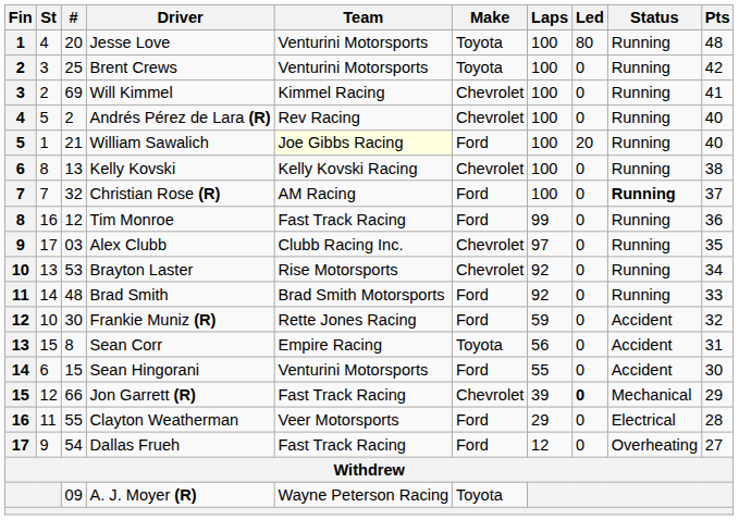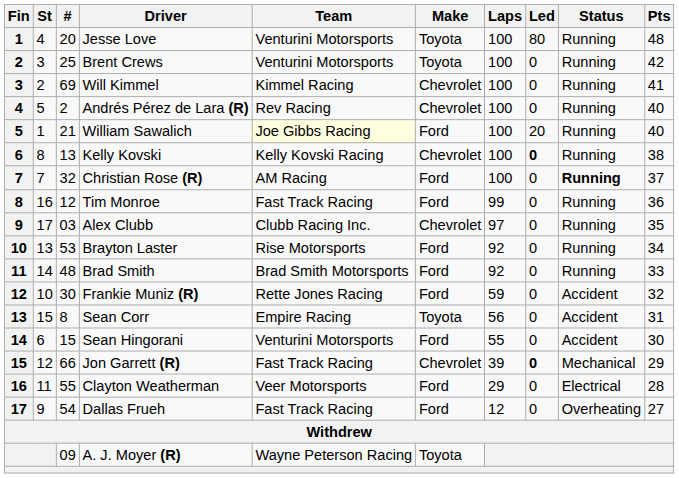 <table class="wikitable" style="font-size:95%">
 <tr>
 <th>Fin</th>
 <th>St</th>
 <th>#</th>
 <th>Driver</th>
 <th>Team</th>
 <th>Make</th>
 <th>Laps</th>
 <th>Led</th>
 <th>Status</th>
 <th>Pts</th>
 </tr>
 <tr>
 <th>1</th>
 <td>4</td>
 <td>20</td>
 <td>Jesse Love</td>
 <td>Venturini Motorsports</td>
 <td>Toyota</td>
 <td>100</td>
 <td>80</td>
 <td>Running</td>
 <td>48</td>
 </tr>
 <tr>
 <th>2</th>
 <td>3</td>
 <td>25</td>
 <td>Brent Crews</td>
 <td>Venturini Motorsports</td>
 <td>Toyota</td>
 <td>100</td>
 <td>0</td>
 <td>Running</td>
 <td>42</td>
 </tr>
 <tr>
 <th>3</th>
 <td>2</td>
 <td>69</td>
 <td>Will Kimmel</td>
 <td>Kimmel Racing</td>
 <td>Chevrolet</td>
 <td>100</td>
 <td>0</td>
 <td>Running</td>
 <td>41</td>
 </tr>
 <tr>
 <th>4</th>
 <td>5</td>
 <td>2</td>
 <td>Andrés Pérez de Lara <strong>(R)</strong></td>
 <td>Rev Racing</td>
 <td>Chevrolet</td>
 <td>100</td>
 <td>0</td>
 <td>Running</td>
 <td>40</td>
 </tr>
 <tr>
 <th>5</th>
 <td>1</td>
 <td>21</td>
 <td>William Sawalich</td>
 <td style="background: lightyellow;">Joe Gibbs Racing</td>
 <td>Ford</td>
 <td>100</td>
 <td>20</td>
 <td>Running</td>
 <td>40</td>
 </tr>
 <tr>
 <th>6</th>
 <td>8</td>
 <td>13</td>
 <td>Kelly Kovski</td>
 <td>Kelly Kovski Racing</td>
 <td>Chevrolet</td>
 <td>100</td>
-<td>0</td>
+<td><strong>0</strong></td>
 <td>Running</td>
 <td>38</td>
 </tr>
 <tr>
 <th>7</th>
 <td>7</td>
 <td>32</td>
 <td>Christian Rose <strong>(R)</strong></td>
 <td>AM Racing</td>
 <td>Ford</td>
 <td>100</td>
 <td>0</td>
 <td><strong>Running</strong></td>
 <td>37</td>
 </tr>
 <tr>
 <th>8</th>
 <td>16</td>
 <td>12</td>
 <td>Tim Monroe</td>
 <td>Fast Track Racing</td>
 <td>Ford</td>
 <td>99</td>
 <td>0</td>
 <td>Running</td>
 <td>36</td>
 </tr>
 <tr>
 <th>9</th>
 <td>17</td>
 <td>03</td>
 <td>Alex Clubb</td>
 <td>Clubb Racing Inc.</td>
 <td>Chevrolet</td>
 <td>97</td>
 <td>0</td>
 <td>Running</td>
 <td>35</td>
 </tr>
 <tr>
 <th>10</th>
 <td>13</td>
 <td>53</td>
 <td>Brayton Laster</td>
 <td>Rise Motorsports</td>
-<td>Chevrolet</td>
+<td>Ford</td>
 <td>92</td>
 <td>0</td>
 <td>Running</td>
 <td>34</td>
 </tr>
 <tr>
 <th>11</th>
 <td>14</td>
 <td>48</td>
 <td>Brad Smith</td>
 <td>Brad Smith Motorsports</td>
 <td>Ford</td>
 <td>92</td>
 <td>0</td>
 <td>Running</td>
 <td>33</td>
 </tr>
 <tr>
 <th>12</th>
 <td>10</td>
 <td>30</td>
 <td>Frankie Muniz <strong>(R)</strong></td>
 <td>Rette Jones Racing</td>
 <td>Ford</td>
 <td>59</td>
 <td>0</td>
 <td>Accident</td>
 <td>32</td>
 </tr>
 <tr>
 <th>13</th>
 <td>15</td>
 <td>8</td>
 <td>Sean Corr</td>
 <td>Empire Racing</td>
 <td>Toyota</td>
 <td>56</td>
 <td>0</td>
 <td>Accident</td>
 <td>31</td>
 </tr>
 <tr>
 <th>14</th>
 <td>6</td>
 <td>15</td>
 <td>Sean Hingorani</td>
 <td>Venturini Motorsports</td>
 <td>Ford</td>
 <td>55</td>
 <td>0</td>
 <td>Accident</td>
 <td>30</td>
 </tr>
 <tr>
 <th>15</th>
 <td>12</td>
 <td>66</td>
 <td>Jon Garrett <strong>(R)</strong></td>
 <td>Fast Track Racing</td>
 <td>Chevrolet</td>
 <td>39</td>
 <td><strong>0</strong></td>
 <td>Mechanical</td>
 <td>29</td>
 </tr>
 <tr>
 <th>16</th>
 <td>11</td>
 <td>55</td>
 <td>Clayton Weatherman</td>
 <td>Veer Motorsports</td>
 <td>Ford</td>
 <td>29</td>
 <td>0</td>
 <td>Electrical</td>
 <td>28</td>
 </tr>
 <tr>
 <th>17</th>
 <td>9</td>
 <td>54</td>
 <td>Dallas Frueh</td>
 <td>Fast Track Racing</td>
 <td>Ford</td>
 <td>12</td>
 <td>0</td>
 <td>Overheating</td>
 <td>27</td>
 </tr>
 <tr>
 <th colspan="10">Withdrew</th>
 </tr>
 <tr>
 <th colspan="2"></th>
 <td>09</td>
 <td>A. J. Moyer <strong>(R)</strong></td>
 <td>Wayne Peterson Racing</td>
 <td>Toyota</td>
 <th colspan="4"></th>
 </tr>
 <tr>
 <th colspan="10"></th>
 </tr>
 </table>
